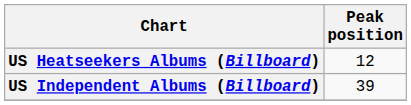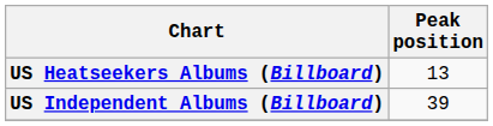 <table class="wikitable plainrowheaders sortable" style="text-align:center;" border="1">
 <tr>
 <th scope="col">Chart</th>
 <th scope="col">Peak<br>position</th>
 </tr>
 <tr>
 <th scope="row">US <a href='#'>Heatseekers Albums</a> (<em><a href='#'>Billboard</a></em>)</th>
-<td>12</td>
+<td>13</td>
 </tr>
 <tr>
 <th scope="row">US <a href='#'>Independent Albums</a> (<em><a href='#'>Billboard</a></em>)</th>
 <td>39</td>
 </tr>
 <tr>
 </tr>
 </table>
